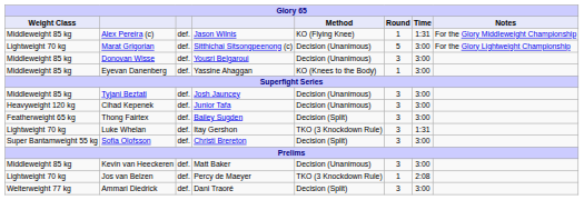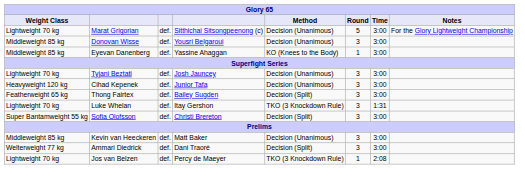 <table class="wikitable" style="font-size: 70%;">
 <tr>
 <th colspan="8" style="background-color: #ccf; color: #000080; text-align: center;"><strong>Glory 65</strong></th>
 </tr>
 <tr>
 <th colspan="1" style="background-color: #E6E8FA; color: #000000; text-align: center;">Weight Class</th>
 <th colspan="1" style="background-color: #E6E8FA; color: #000000; text-align: center;"></th>
 <th colspan="1" style="background-color: #E6E8FA; color: #000000; text-align: center;"></th>
 <th colspan="1" style="background-color: #E6E8FA; color: #000000; text-align: center;"></th>
 <th colspan="1" style="background-color: #E6E8FA; color: #000000; text-align: center;">Method</th>
 <th colspan="1" style="background-color: #E6E8FA; color: #000000; text-align: center;">Round</th>
 <th colspan="1" style="background-color: #E6E8FA; color: #000000; text-align: center;">Time</th>
 <th colspan="1" style="background-color: #E6E8FA; color: #000000; text-align: center;">Notes</th>
-</tr>
-<tr>
-<td>Middleweight 85 kg</td>
-<td> <a href='#'>Alex Pereira</a> (c)</td>
-<td align=center>def.</td>
-<td> <a href='#'>Jason Wilnis</a></td>
-<td>KO (Flying Knee)</td>
-<td align=center>1</td>
-<td align=center>1:31</td>
-<td>For the <a href='#'>Glory Middleweight Championship</a></td>
 </tr>
 <tr>
 <td>Lightweight 70 kg</td>
 <td> <a href='#'>Marat Grigorian</a></td>
 <td align=center>def.</td>
 <td> <a href='#'>Sitthichai Sitsongpeenong</a> (c)</td>
 <td>Decision (Unanimous)</td>
 <td align=center>5</td>
 <td align=center>3:00</td>
 <td>For the <a href='#'>Glory Lightweight Championship</a></td>
 </tr>
 <tr>
 <td>Middleweight 85 kg</td>
 <td> <a href='#'>Donovan Wisse</a></td>
 <td align=center>def.</td>
 <td> <a href='#'>Yousri Belgaroui</a></td>
 <td>Decision (Unanimous)</td>
 <td align=center>3</td>
 <td align=center>3:00</td>
 <td></td>
 </tr>
 <tr>
 <td>Middleweight 85 kg</td>
 <td> Eyevan Danenberg</td>
 <td align=center>def.</td>
 <td> Yassine Ahaggan</td>
 <td>KO (Knees to the Body)</td>
 <td align=center>1</td>
 <td align=center>3:00</td>
 <td></td>
 </tr>
 <tr>
 <th colspan="8" style="background-color: #ccf; color: #000080; text-align: center;"><strong>Superfight Series</strong></th>
 </tr>
 <tr>
-<td>Middleweight 85 kg</td>
+<td>Lightweight 70 kg</td>
 <td> <a href='#'>Tyjani Beztati</a></td>
 <td align=center>def.</td>
 <td> <a href='#'>Josh Jauncey</a></td>
 <td>Decision (Unanimous)</td>
 <td align=center>3</td>
 <td align=center>3:00</td>
 <td></td>
 </tr>
 <tr>
 <td>Heavyweight 120 kg</td>
 <td> Cihad Kepenek</td>
 <td align=center>def.</td>
 <td> <a href='#'>Junior Tafa</a></td>
 <td>Decision (Unanimous)</td>
 <td align=center>3</td>
 <td align=center>3:00</td>
 <td></td>
 </tr>
 <tr>
 <td>Featherweight 65 kg</td>
 <td> Thong Fairtex</td>
 <td align=center>def.</td>
 <td> <a href='#'>Bailey Sugden</a></td>
 <td>Decision (Split)</td>
 <td align=center>3</td>
 <td align=center>3:00</td>
 <td></td>
 </tr>
 <tr>
 <td>Lightweight 70 kg</td>
 <td> Luke Whelan</td>
 <td align=center>def.</td>
 <td> Itay Gershon</td>
 <td>TKO (3 Knockdown Rule)</td>
 <td align=center>3</td>
 <td align=center>1:31</td>
 <td></td>
 </tr>
 <tr>
 <td>Super Bantamweight 55 kg</td>
 <td> <a href='#'>Sofia Olofsson</a></td>
 <td align=center>def.</td>
 <td> <a href='#'>Christi Brereton</a></td>
 <td>Decision (Split)</td>
 <td align=center>3</td>
 <td align=center>3:00</td>
 <td></td>
 </tr>
 <tr>
 <th colspan="8" style="background-color: #ccf; color: #000080; text-align: center;"><strong>Prelims</strong></th>
 </tr>
 <tr>
 <td>Middleweight 85 kg</td>
 <td> Kevin van Heeckeren</td>
 <td align=center>def.</td>
 <td> Matt Baker</td>
 <td>Decision (Unanimous)</td>
 <td align=center>3</td>
 <td align=center>3:00</td>
 <td></td>
 </tr>
 <tr>
+<td>Welterweight 77 kg</td>
+<td> Ammari Diedrick</td>
+<td align=center>def.</td>
+<td> Dani Traoré</td>
+<td>Decision (Split)</td>
+<td align=center>3</td>
+<td align=center>3:00</td>
+<td></td>
+</tr>
+<tr>
 <td>Lightweight 70 kg</td>
 <td> Jos van Belzen</td>
 <td align=center>def.</td>
 <td> Percy de Maeyer</td>
 <td>TKO (3 Knockdown Rule)</td>
 <td align=center>1</td>
 <td align=center>2:08</td>
 <td></td>
 </tr>
-<tr>
-<td>Welterweight 77 kg</td>
-<td> Ammari Diedrick</td>
-<td align=center>def.</td>
-<td> Dani Traoré</td>
-<td>Decision (Split)</td>
-<td align=center>3</td>
-<td align=center>3:00</td>
-<td></td>
-</tr>
 </table>
